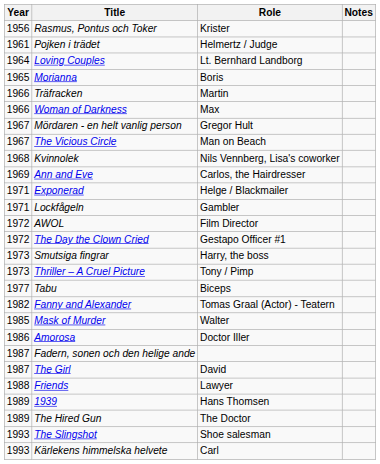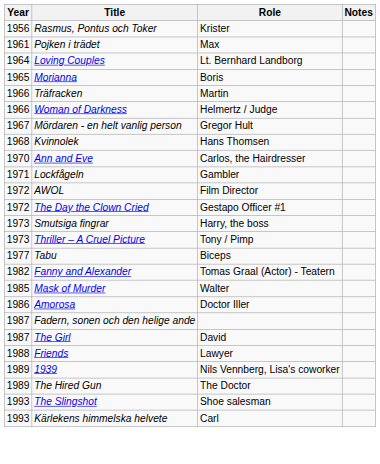 <table class="wikitable">
 <tr>
 <th>Year</th>
 <th>Title</th>
 <th>Role</th>
 <th>Notes</th>
 </tr>
 <tr>
 <td>1956</td>
 <td><em>Rasmus, Pontus och Toker</em></td>
 <td>Krister</td>
 <td></td>
 </tr>
 <tr>
 <td>1961</td>
 <td><em>Pojken i trädet</em></td>
-<td>Helmertz / Judge</td>
+<td>Max</td>
 <td></td>
 </tr>
 <tr>
 <td>1964</td>
 <td><em><a href='#'>Loving Couples</a></em></td>
 <td>Lt. Bernhard Landborg</td>
 <td></td>
 </tr>
 <tr>
 <td>1965</td>
 <td><em><a href='#'>Morianna</a></em></td>
 <td>Boris</td>
 <td></td>
 </tr>
 <tr>
 <td>1966</td>
 <td><em>Träfracken</em></td>
 <td>Martin</td>
 <td></td>
 </tr>
 <tr>
 <td>1966</td>
 <td><em><a href='#'>Woman of Darkness</a></em></td>
-<td>Max</td>
+<td>Helmertz / Judge</td>
 <td></td>
 </tr>
 <tr>
 <td>1967</td>
 <td><em>Mördaren - en helt vanlig person</em></td>
 <td>Gregor Hult</td>
 <td></td>
 </tr>
 <tr>
-<td>1967</td>
-<td><em><a href='#'>The Vicious Circle</a></em></td>
-<td>Man on Beach</td>
+<td>1968</td>
+<td><em>Kvinnolek</em></td>
+<td>Hans Thomsen</td>
 <td></td>
 </tr>
 <tr>
-<td>1968</td>
-<td><em>Kvinnolek</em></td>
-<td>Nils Vennberg, Lisa's coworker</td>
-<td></td>
-</tr>
-<tr>
-<td>1969</td>
+<td>1970</td>
 <td><em><a href='#'>Ann and Eve</a></em></td>
 <td>Carlos, the Hairdresser</td>
-<td></td>
-</tr>
-<tr>
-<td>1971</td>
-<td><em><a href='#'>Exponerad</a></em></td>
-<td>Helge / Blackmailer</td>
 <td></td>
 </tr>
 <tr>
 <td>1971</td>
 <td><em>Lockfågeln</em></td>
 <td>Gambler</td>
 <td></td>
 </tr>
 <tr>
 <td>1972</td>
 <td><em>AWOL</em></td>
 <td>Film Director</td>
 <td></td>
 </tr>
 <tr>
 <td>1972</td>
 <td><em><a href='#'>The Day the Clown Cried</a></em></td>
 <td>Gestapo Officer #1</td>
 <td></td>
 </tr>
 <tr>
 <td>1973</td>
 <td><em>Smutsiga fingrar</em></td>
 <td>Harry, the boss</td>
 <td></td>
 </tr>
 <tr>
 <td>1973</td>
 <td><em><a href='#'>Thriller – A Cruel Picture</a></em></td>
 <td>Tony / Pimp</td>
 <td></td>
 </tr>
 <tr>
 <td>1977</td>
 <td><em>Tabu</em></td>
 <td>Biceps</td>
 <td></td>
 </tr>
 <tr>
 <td>1982</td>
 <td><em><a href='#'>Fanny and Alexander</a></em></td>
 <td>Tomas Graal (Actor) - Teatern</td>
 <td></td>
 </tr>
 <tr>
 <td>1985</td>
 <td><em><a href='#'>Mask of Murder</a></em></td>
 <td>Walter</td>
 <td></td>
 </tr>
 <tr>
 <td>1986</td>
 <td><em><a href='#'>Amorosa</a></em></td>
 <td>Doctor Iller</td>
 <td></td>
 </tr>
 <tr>
 <td>1987</td>
 <td><em>Fadern, sonen och den helige ande</em></td>
 <td></td>
 <td></td>
 </tr>
 <tr>
 <td>1987</td>
 <td><em><a href='#'>The Girl</a></em></td>
 <td>David</td>
 <td></td>
 </tr>
 <tr>
 <td>1988</td>
 <td><em><a href='#'>Friends</a></em></td>
 <td>Lawyer</td>
 <td></td>
 </tr>
 <tr>
 <td>1989</td>
 <td><em><a href='#'>1939</a></em></td>
-<td>Hans Thomsen</td>
+<td>Nils Vennberg, Lisa's coworker</td>
 <td></td>
 </tr>
 <tr>
 <td>1989</td>
 <td><em>The Hired Gun</em></td>
 <td>The Doctor</td>
 <td></td>
 </tr>
 <tr>
 <td>1993</td>
 <td><em><a href='#'>The Slingshot</a></em></td>
 <td>Shoe salesman</td>
 <td></td>
 </tr>
 <tr>
 <td>1993</td>
 <td><em>Kärlekens himmelska helvete</em></td>
 <td>Carl</td>
 <td></td>
 </tr>
 </table>
